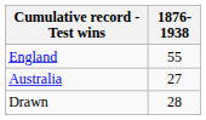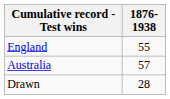 <table class="wikitable" style="text-align:center;">
 <tr>
 <th width="150">Cumulative record - Test wins</th>
 <th width="50">1876-1938</th>
 </tr>
 <tr>
 <td style="text-align:left;"><a href='#'>England</a></td>
 <td>55</td>
 </tr>
 <tr>
 <td style="text-align:left;"><a href='#'>Australia</a></td>
-<td>27</td>
+<td>57</td>
 </tr>
 <tr>
 <td style="text-align:left;">Drawn</td>
 <td>28</td>
 </tr>
 </table>
